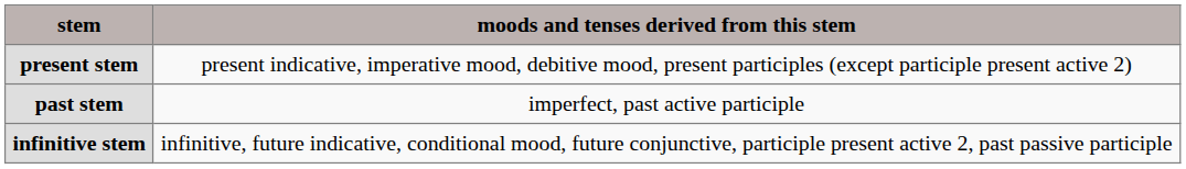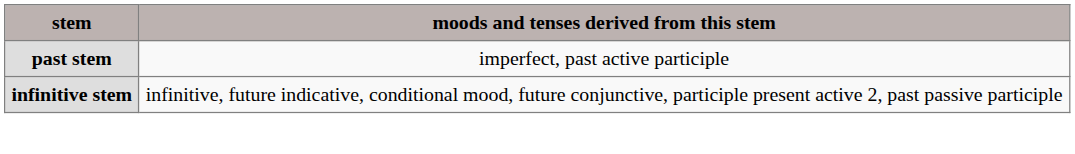 <table cellpadding="5" border="1px solid #000000" style="border-collapse:collapse; background:#F9F9F9; text-align:center; width:;100%" class="inflection-table">
 <tr>
 <th style="background:#BCB2B0">stem</th>
 <th style="background:#BCB2B0">moods and tenses derived from this stem</th>
-</tr>
-<tr>
-<td style="background:#DEDEDE"><strong>present stem</strong></td>
-<td>present indicative, imperative mood, debitive mood, present participles (except participle present active 2)</td>
 </tr>
 <tr>
 <td style="background:#DEDEDE"><strong>past stem</strong></td>
 <td>imperfect, past active participle</td>
 </tr>
 <tr>
 <td style="background:#DEDEDE"><strong>infinitive stem</strong></td>
 <td>infinitive, future indicative, conditional mood, future conjunctive, participle present active 2, past passive participle</td>
 </tr>
 </table>
